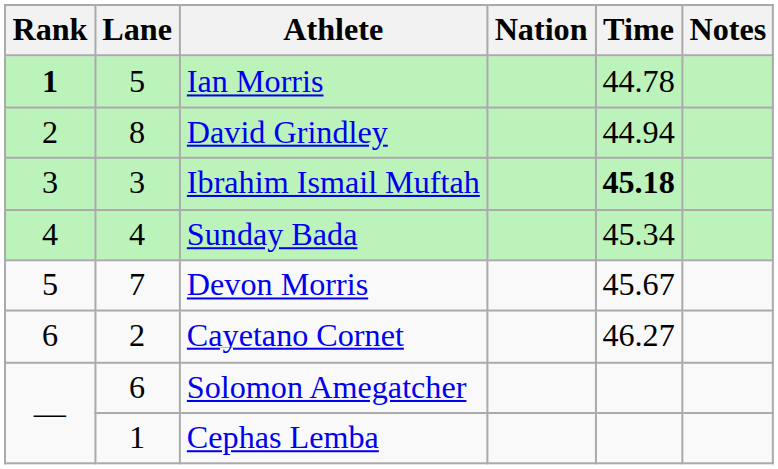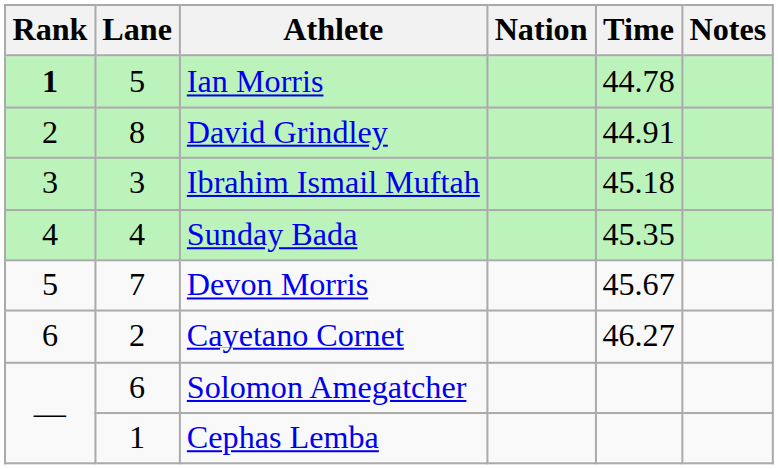 <table class="wikitable sortable" style="text-align:center">
 <tr>
 <th>Rank</th>
 <th>Lane</th>
 <th>Athlete</th>
 <th>Nation</th>
 <th>Time</th>
 <th>Notes</th>
 </tr>
 <tr style="background:#bbf3bb;">
 <td><strong>1</strong></td>
 <td>5</td>
 <td align=left><a href='#'>Ian Morris</a></td>
 <td align=left></td>
 <td>44.78</td>
 <td></td>
 </tr>
 <tr style="background:#bbf3bb;">
 <td>2</td>
 <td>8</td>
 <td align=left><a href='#'>David Grindley</a></td>
 <td align=left></td>
-<td>44.94</td>
+<td>44.91</td>
 <td></td>
 </tr>
 <tr style="background:#bbf3bb;">
 <td>3</td>
 <td>3</td>
 <td align=left><a href='#'>Ibrahim Ismail Muftah</a></td>
 <td align=left></td>
-<td><strong>45.18</strong></td>
+<td>45.18</td>
 <td></td>
 </tr>
 <tr style="background:#bbf3bb;">
 <td>4</td>
 <td>4</td>
 <td align=left><a href='#'>Sunday Bada</a></td>
 <td align=left></td>
-<td>45.34</td>
+<td>45.35</td>
 <td></td>
 </tr>
 <tr>
 <td>5</td>
 <td>7</td>
 <td align=left><a href='#'>Devon Morris</a></td>
 <td align=left></td>
 <td>45.67</td>
 <td></td>
 </tr>
 <tr>
 <td>6</td>
 <td>2</td>
 <td align=left><a href='#'>Cayetano Cornet</a></td>
 <td align=left></td>
 <td>46.27</td>
 <td></td>
 </tr>
 <tr>
 <td rowspan=2 data-sort-value=7>—</td>
 <td>6</td>
 <td align=left><a href='#'>Solomon Amegatcher</a></td>
 <td align=left></td>
 <td></td>
 <td></td>
 </tr>
 <tr>
 <td>1</td>
 <td align=left><a href='#'>Cephas Lemba</a></td>
 <td align=left></td>
 <td></td>
 <td></td>
 </tr>
 </table>
